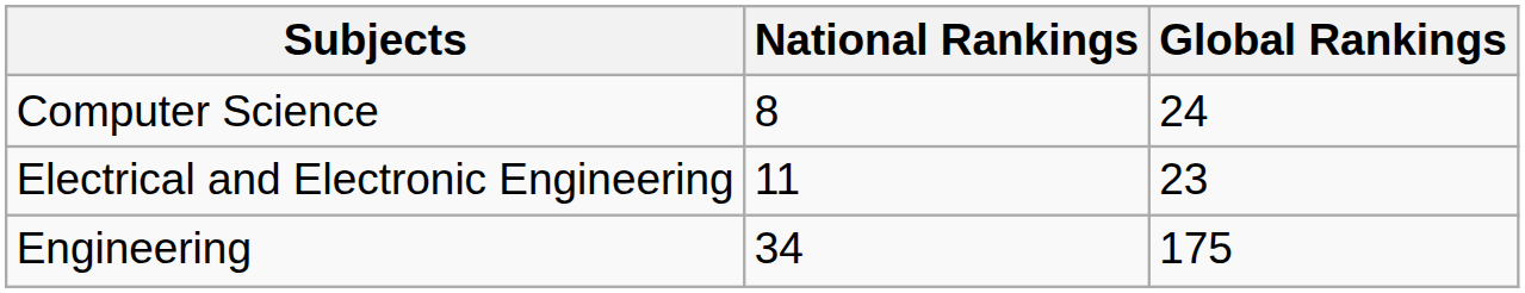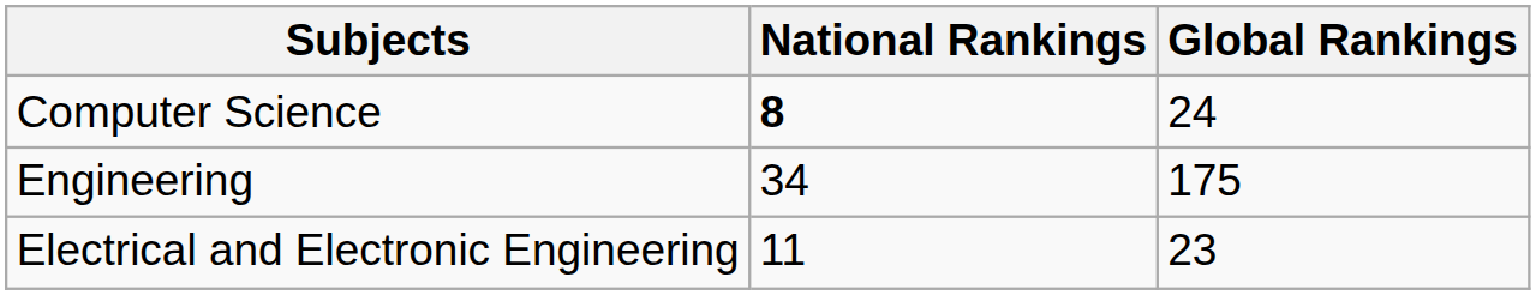 <table class="wikitable floatright">
 <tr>
 <th>Subjects</th>
 <th>National Rankings</th>
 <th>Global Rankings</th>
 </tr>
 <tr>
 <td>Computer Science</td>
-<td>8</td>
+<td><strong>8</strong></td>
 <td>24</td>
+</tr>
+<tr>
+<td>Engineering</td>
+<td>34</td>
+<td>175</td>
 </tr>
 <tr>
 <td>Electrical and Electronic Engineering</td>
 <td>11</td>
 <td>23</td>
 </tr>
-<tr>
-<td>Engineering</td>
-<td>34</td>
-<td>175</td>
-</tr>
 </table>
